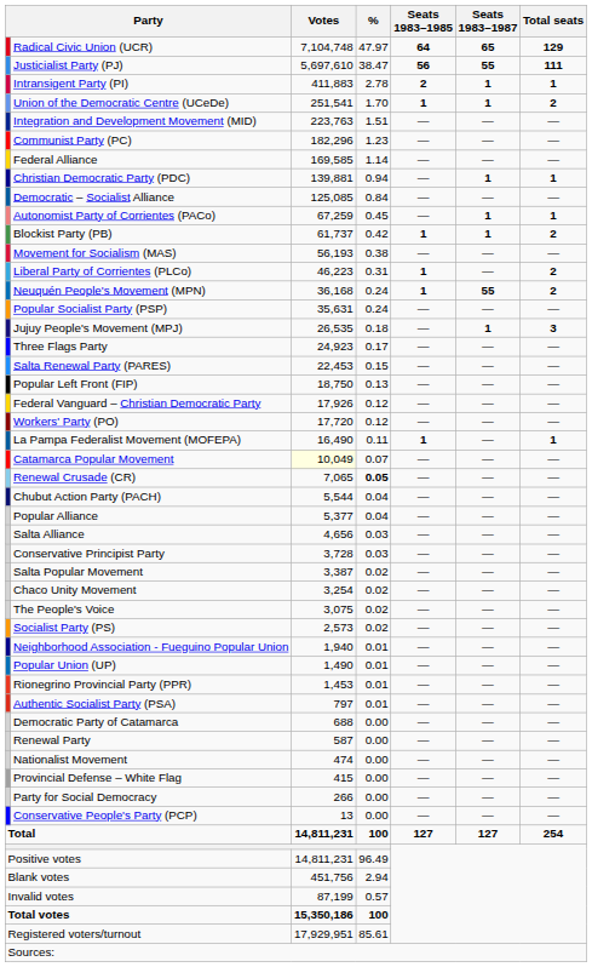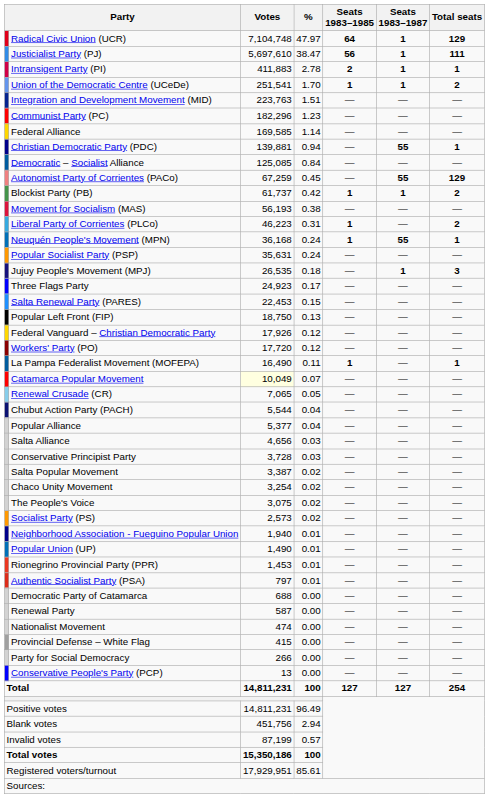 <table class="wikitable" style="text-align:right;">
 <tr>
 <th colspan=2>Party</th>
 <th>Votes</th>
 <th>%</th>
 <th>Seats<br>1983–1985</th>
 <th>Seats<br>1983–1987</th>
 <th>Total seats</th>
 </tr>
 <tr>
 <td bgcolor=#E10019></td>
 <td align=left><a href='#'>Radical Civic Union</a> (UCR)</td>
 <td>7,104,748</td>
 <td>47.97</td>
 <td align=center><strong>64</strong></td>
-<td align=center><strong>65</strong></td>
+<td align=center><strong>1</strong></td>
 <td align=center><strong>129</strong></td>
 </tr>
 <tr>
 <td bgcolor=#318CE7></td>
 <td align=left><a href='#'>Justicialist Party</a> (PJ)</td>
 <td>5,697,610</td>
 <td>38.47</td>
 <td align=center><strong>56</strong></td>
-<td align=center><strong>55</strong></td>
+<td align=center><strong>1</strong></td>
 <td align=center><strong>111</strong></td>
 </tr>
 <tr>
 <td bgcolor=#D10047></td>
 <td align=left><a href='#'>Intransigent Party</a> (PI)</td>
 <td>411,883</td>
 <td>2.78</td>
 <td align=center><strong>2</strong></td>
 <td align=center><strong>1</strong></td>
 <td align=center><strong>1</strong></td>
 </tr>
 <tr>
 <td bgcolor=#6495ED></td>
 <td align=left><a href='#'>Union of the Democratic Centre</a> (UCeDe)</td>
 <td>251,541</td>
 <td>1.70</td>
 <td align=center><strong>1</strong></td>
 <td align=center><strong>1</strong></td>
 <td align=center><strong>2</strong></td>
 </tr>
 <tr>
 <td bgcolor=#05238F></td>
 <td align=left><a href='#'>Integration and Development Movement</a> (MID)</td>
 <td>223,763</td>
 <td>1.51</td>
 <td align=center>—</td>
 <td align=center>—</td>
 <td align=center>—</td>
 </tr>
 <tr>
 <td bgcolor=red></td>
 <td align=left><a href='#'>Communist Party</a> (PC)</td>
 <td>182,296</td>
 <td>1.23</td>
 <td align=center>—</td>
 <td align=center>—</td>
 <td align=center>—</td>
 </tr>
 <tr>
 <td bgcolor=gold></td>
 <td align=left>Federal Alliance</td>
 <td>169,585</td>
 <td>1.14</td>
 <td align=center>—</td>
 <td align=center>—</td>
 <td align=center>—</td>
 </tr>
 <tr>
 <td bgcolor=darkblue></td>
 <td align=left><a href='#'>Christian Democratic Party</a> (PDC)</td>
 <td>139,881</td>
 <td>0.94</td>
 <td align=center>—</td>
-<td align=center><strong>1</strong></td>
+<td align=center><strong>55</strong></td>
 <td align=center><strong>1</strong></td>
 </tr>
 <tr>
 <td bgcolor=#005C9F></td>
 <td align=left><a href='#'>Democratic</a> – <a href='#'>Socialist</a> Alliance</td>
 <td>125,085</td>
 <td>0.84</td>
 <td align=center>—</td>
 <td align=center>—</td>
 <td align=center>—</td>
 </tr>
 <tr>
 <td bgcolor=#F08080></td>
 <td align=left><a href='#'>Autonomist Party of Corrientes</a> (PACo)</td>
 <td>67,259</td>
 <td>0.45</td>
 <td align=center>—</td>
-<td align=center><strong>1</strong></td>
-<td align=center><strong>1</strong></td>
+<td align=center><strong>55</strong></td>
+<td align=center><strong>129</strong></td>
 </tr>
 <tr>
 <td bgcolor=#44944A></td>
 <td align=left>Blockist Party (PB)</td>
 <td>61,737</td>
 <td>0.42</td>
 <td align=center><strong>1</strong></td>
 <td align=center><strong>1</strong></td>
 <td align=center><strong>2</strong></td>
 </tr>
 <tr>
 <td bgcolor=crimson></td>
 <td align=left><a href='#'>Movement for Socialism</a> (MAS)</td>
 <td>56,193</td>
 <td>0.38</td>
 <td align=center>—</td>
 <td align=center>—</td>
 <td align=center>—</td>
 </tr>
 <tr>
 <td bgcolor=#35AAE0></td>
 <td align=left><a href='#'>Liberal Party of Corrientes</a> (PLCo)</td>
 <td>46,223</td>
 <td>0.31</td>
 <td align=center><strong>1</strong></td>
 <td align=center>—</td>
 <td align=center><strong>2</strong></td>
 </tr>
 <tr>
 <td bgcolor=#0070B8></td>
 <td align=left><a href='#'>Neuquén People's Movement</a> (MPN)</td>
 <td>36,168</td>
 <td>0.24</td>
 <td align=center><strong>1</strong></td>
 <td align=center><strong>55</strong></td>
-<td align=center><strong>2</strong></td>
+<td align=center><strong>1</strong></td>
 </tr>
 <tr>
 <td bgcolor=#FF9900></td>
 <td align=left><a href='#'>Popular Socialist Party</a> (PSP)</td>
 <td>35,631</td>
 <td>0.24</td>
 <td align=center>—</td>
 <td align=center>—</td>
 <td align=center>—</td>
 </tr>
 <tr>
 <td bgcolor=#17117D></td>
 <td align=left>Jujuy People's Movement (MPJ)</td>
 <td>26,535</td>
 <td>0.18</td>
 <td align=center>—</td>
 <td align=center><strong>1</strong></td>
 <td align=center><strong>3</strong></td>
 </tr>
 <tr>
 <td bgcolor=blue></td>
 <td align=left>Three Flags Party</td>
 <td>24,923</td>
 <td>0.17</td>
 <td align=center>—</td>
 <td align=center>—</td>
 <td align=center>—</td>
 </tr>
 <tr>
 <td bgcolor=#1E90FF></td>
 <td align=left><a href='#'>Salta Renewal Party</a> (PARES)</td>
 <td>22,453</td>
 <td>0.15</td>
 <td align=center>—</td>
 <td align=center>—</td>
 <td align=center>—</td>
 </tr>
 <tr>
 <td bgcolor=black></td>
 <td align=left>Popular Left Front (FIP)</td>
 <td>18,750</td>
 <td>0.13</td>
 <td align=center>—</td>
 <td align=center>—</td>
 <td align=center>—</td>
 </tr>
 <tr>
 <td bgcolor=gold></td>
 <td align=left>Federal Vanguard – <a href='#'>Christian Democratic Party</a></td>
 <td>17,926</td>
 <td>0.12</td>
 <td align=center>—</td>
 <td align=center>—</td>
 <td align=center>—</td>
 </tr>
 <tr>
 <td bgcolor=darkred></td>
 <td align=left><a href='#'>Workers' Party</a> (PO)</td>
 <td>17,720</td>
 <td>0.12</td>
 <td align=center>—</td>
 <td align=center>—</td>
 <td align=center>—</td>
 </tr>
 <tr>
 <td bgcolor=#005C9E></td>
 <td align=left>La Pampa Federalist Movement (MOFEPA)</td>
 <td>16,490</td>
 <td>0.11</td>
 <td align=center><strong>1</strong></td>
 <td align=center>—</td>
 <td align=center><strong>1</strong></td>
 </tr>
 <tr>
 <td bgcolor=red></td>
 <td align=left><a href='#'>Catamarca Popular Movement</a></td>
 <td style="background: lightyellow;">10,049</td>
 <td>0.07</td>
 <td align=center>—</td>
 <td align=center>—</td>
 <td align=center>—</td>
 </tr>
 <tr>
 <td bgcolor=SkyBlue></td>
 <td align=left><a href='#'>Renewal Crusade</a> (CR)</td>
 <td>7,065</td>
-<td><strong>0.05</strong></td>
+<td>0.05</td>
 <td align=center>—</td>
 <td align=center>—</td>
 <td align=center>—</td>
 </tr>
 <tr>
 <td bgcolor=#0A1172></td>
 <td align=left>Chubut Action Party (PACH)</td>
 <td>5,544</td>
 <td>0.04</td>
 <td align=center>—</td>
 <td align=center>—</td>
 <td align=center>—</td>
 </tr>
 <tr>
 <td bgcolor=lightgrey></td>
 <td align=left>Popular Alliance</td>
 <td>5,377</td>
 <td>0.04</td>
 <td align=center>—</td>
 <td align=center>—</td>
 <td align=center>—</td>
 </tr>
 <tr>
 <td bgcolor=lightgrey></td>
 <td align=left>Salta Alliance</td>
 <td>4,656</td>
 <td>0.03</td>
 <td align=center>—</td>
 <td align=center>—</td>
 <td align=center>—</td>
 </tr>
 <tr>
 <td bgcolor=lightgrey></td>
 <td align=left>Conservative Principist Party</td>
 <td>3,728</td>
 <td>0.03</td>
 <td align=center>—</td>
 <td align=center>—</td>
 <td align=center>—</td>
 </tr>
 <tr>
 <td bgcolor=lightgrey></td>
 <td align=left>Salta Popular Movement</td>
 <td>3,387</td>
 <td>0.02</td>
 <td align=center>—</td>
 <td align=center>—</td>
 <td align=center>—</td>
 </tr>
 <tr>
 <td bgcolor=lightgrey></td>
 <td align=left>Chaco Unity Movement</td>
 <td>3,254</td>
 <td>0.02</td>
 <td align=center>—</td>
 <td align=center>—</td>
 <td align=center>—</td>
 </tr>
 <tr>
 <td bgcolor=lightgrey></td>
 <td align=left>The People's Voice</td>
 <td>3,075</td>
 <td>0.02</td>
 <td align=center>—</td>
 <td align=center>—</td>
 <td align=center>—</td>
 </tr>
 <tr>
 <td bgcolor=#FF9900></td>
 <td align=left><a href='#'>Socialist Party</a> (PS)</td>
 <td>2,573</td>
 <td>0.02</td>
 <td align=center>—</td>
 <td align=center>—</td>
 <td align=center>—</td>
 </tr>
 <tr>
 <td bgcolor=darkblue></td>
 <td align=left><a href='#'>Neighborhood Association - Fueguino Popular Union</a></td>
 <td>1,940</td>
 <td>0.01</td>
 <td align=center>—</td>
 <td align=center>—</td>
 <td align=center>—</td>
 </tr>
 <tr>
 <td bgcolor=#0070B8></td>
 <td align=left><a href='#'>Popular Union</a> (UP)</td>
 <td>1,490</td>
 <td>0.01</td>
 <td align=center>—</td>
 <td align=center>—</td>
 <td align=center>—</td>
 </tr>
 <tr>
 <td bgcolor=#EB3721></td>
 <td align=left>Rionegrino Provincial Party (PPR)</td>
 <td>1,453</td>
 <td>0.01</td>
 <td align=center>—</td>
 <td align=center>—</td>
 <td align=center>—</td>
 </tr>
 <tr>
 <td bgcolor=#DD2C1A></td>
 <td align=left><a href='#'>Authentic Socialist Party</a> (PSA)</td>
 <td>797</td>
 <td>0.01</td>
 <td align=center>—</td>
 <td align=center>—</td>
 <td align=center>—</td>
 </tr>
 <tr>
 <td bgcolor=lightgrey></td>
 <td align=left>Democratic Party of Catamarca</td>
 <td>688</td>
 <td>0.00</td>
 <td align=center>—</td>
 <td align=center>—</td>
 <td align=center>—</td>
 </tr>
 <tr>
 <td bgcolor=lightgrey></td>
 <td align=left>Renewal Party</td>
 <td>587</td>
 <td>0.00</td>
 <td align=center>—</td>
 <td align=center>—</td>
 <td align=center>—</td>
 </tr>
 <tr>
 <td bgcolor=lightgrey></td>
 <td align=left>Nationalist Movement</td>
 <td>474</td>
 <td>0.00</td>
 <td align=center>—</td>
 <td align=center>—</td>
 <td align=center>—</td>
 </tr>
 <tr>
 <td bgcolor=#A0A0A0></td>
 <td align=left>Provincial Defense – White Flag</td>
 <td>415</td>
 <td>0.00</td>
 <td align=center>—</td>
 <td align=center>—</td>
 <td align=center>—</td>
 </tr>
 <tr>
 <td bgcolor=lightgrey></td>
 <td align=left>Party for Social Democracy</td>
 <td>266</td>
 <td>0.00</td>
 <td align=center>—</td>
 <td align=center>—</td>
 <td align=center>—</td>
 </tr>
 <tr>
 <td bgcolor=blue></td>
 <td align=left><a href='#'>Conservative People's Party</a> (PCP)</td>
 <td>13</td>
 <td>0.00</td>
 <td align=center>—</td>
 <td align=center>—</td>
 <td align=center>—</td>
 </tr>
 <tr style="font-weight:bold">
 <td colspan=2 align=left>Total</td>
 <td>14,811,231</td>
 <td>100</td>
 <td align=center><strong>127</strong></td>
 <td align=center><strong>127</strong></td>
 <td align=center><strong>254</strong></td>
 </tr>
 <tr>
 <th colspan=4></th>
 <td rowspan=6 colspan=3></td>
 </tr>
 <tr>
 <td align=left colspan=2>Positive votes</td>
 <td>14,811,231</td>
 <td>96.49</td>
 </tr>
 <tr>
 <td align=left colspan=2>Blank votes</td>
 <td>451,756</td>
 <td>2.94</td>
 </tr>
 <tr>
 <td align=left colspan=2>Invalid votes</td>
 <td>87,199</td>
 <td>0.57</td>
 </tr>
 <tr style="font-weight:bold">
 <td align=left colspan=2>Total votes</td>
 <td>15,350,186</td>
 <td>100</td>
 </tr>
 <tr>
 <td align=left colspan=2>Registered voters/turnout</td>
 <td>17,929,951</td>
 <td>85.61</td>
 </tr>
 <tr>
 <td colspan=7 align=left>Sources:</td>
 </tr>
 </table>
